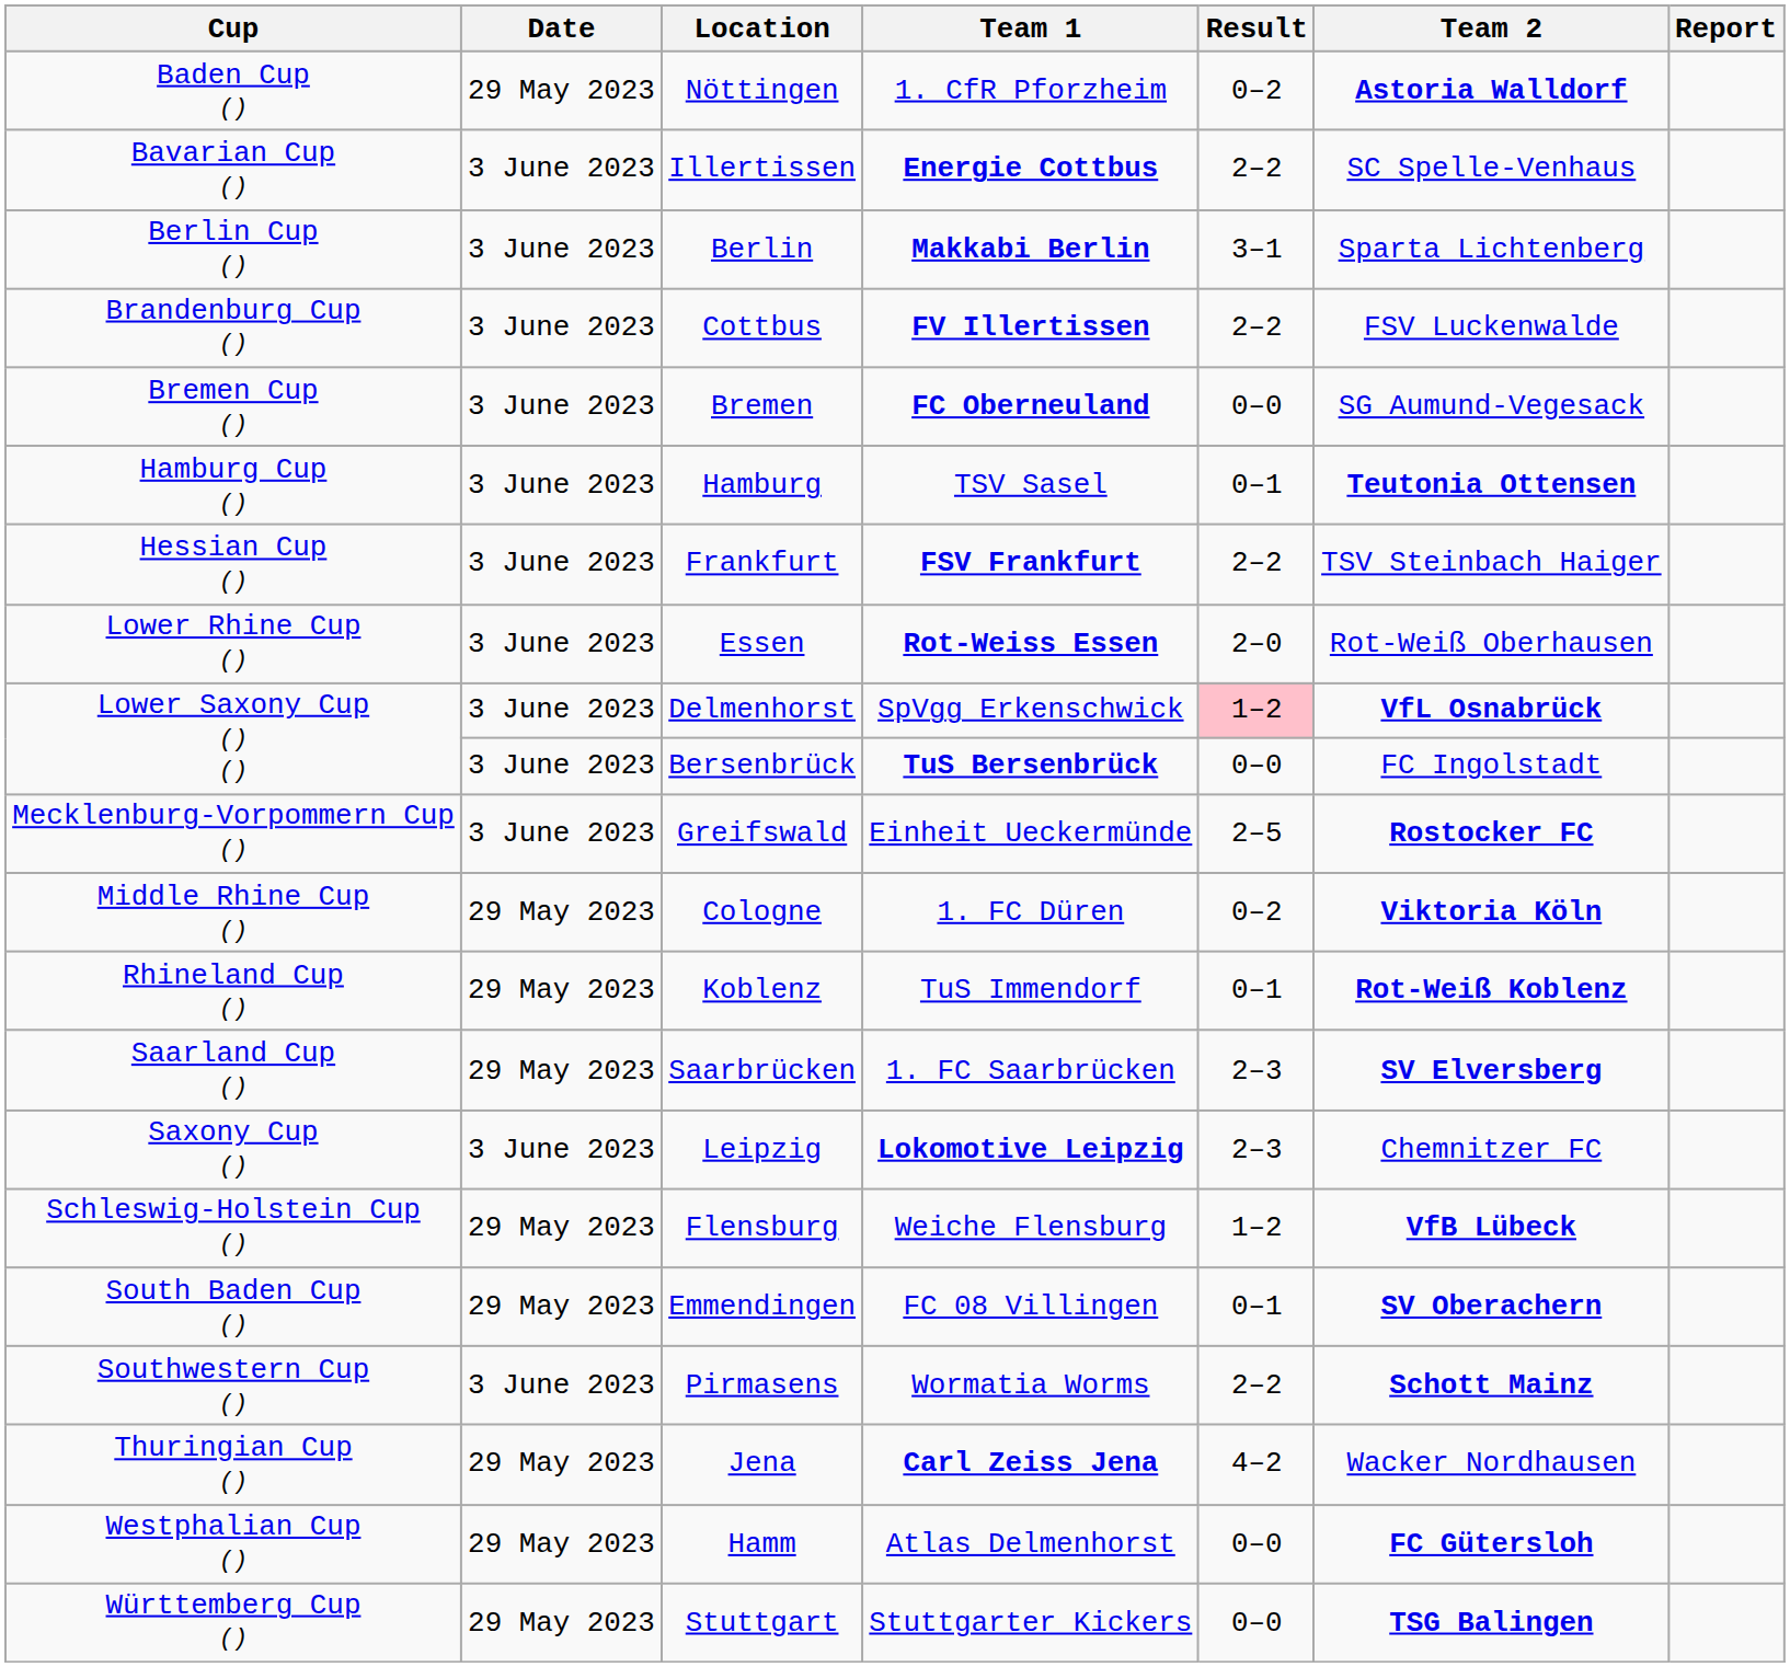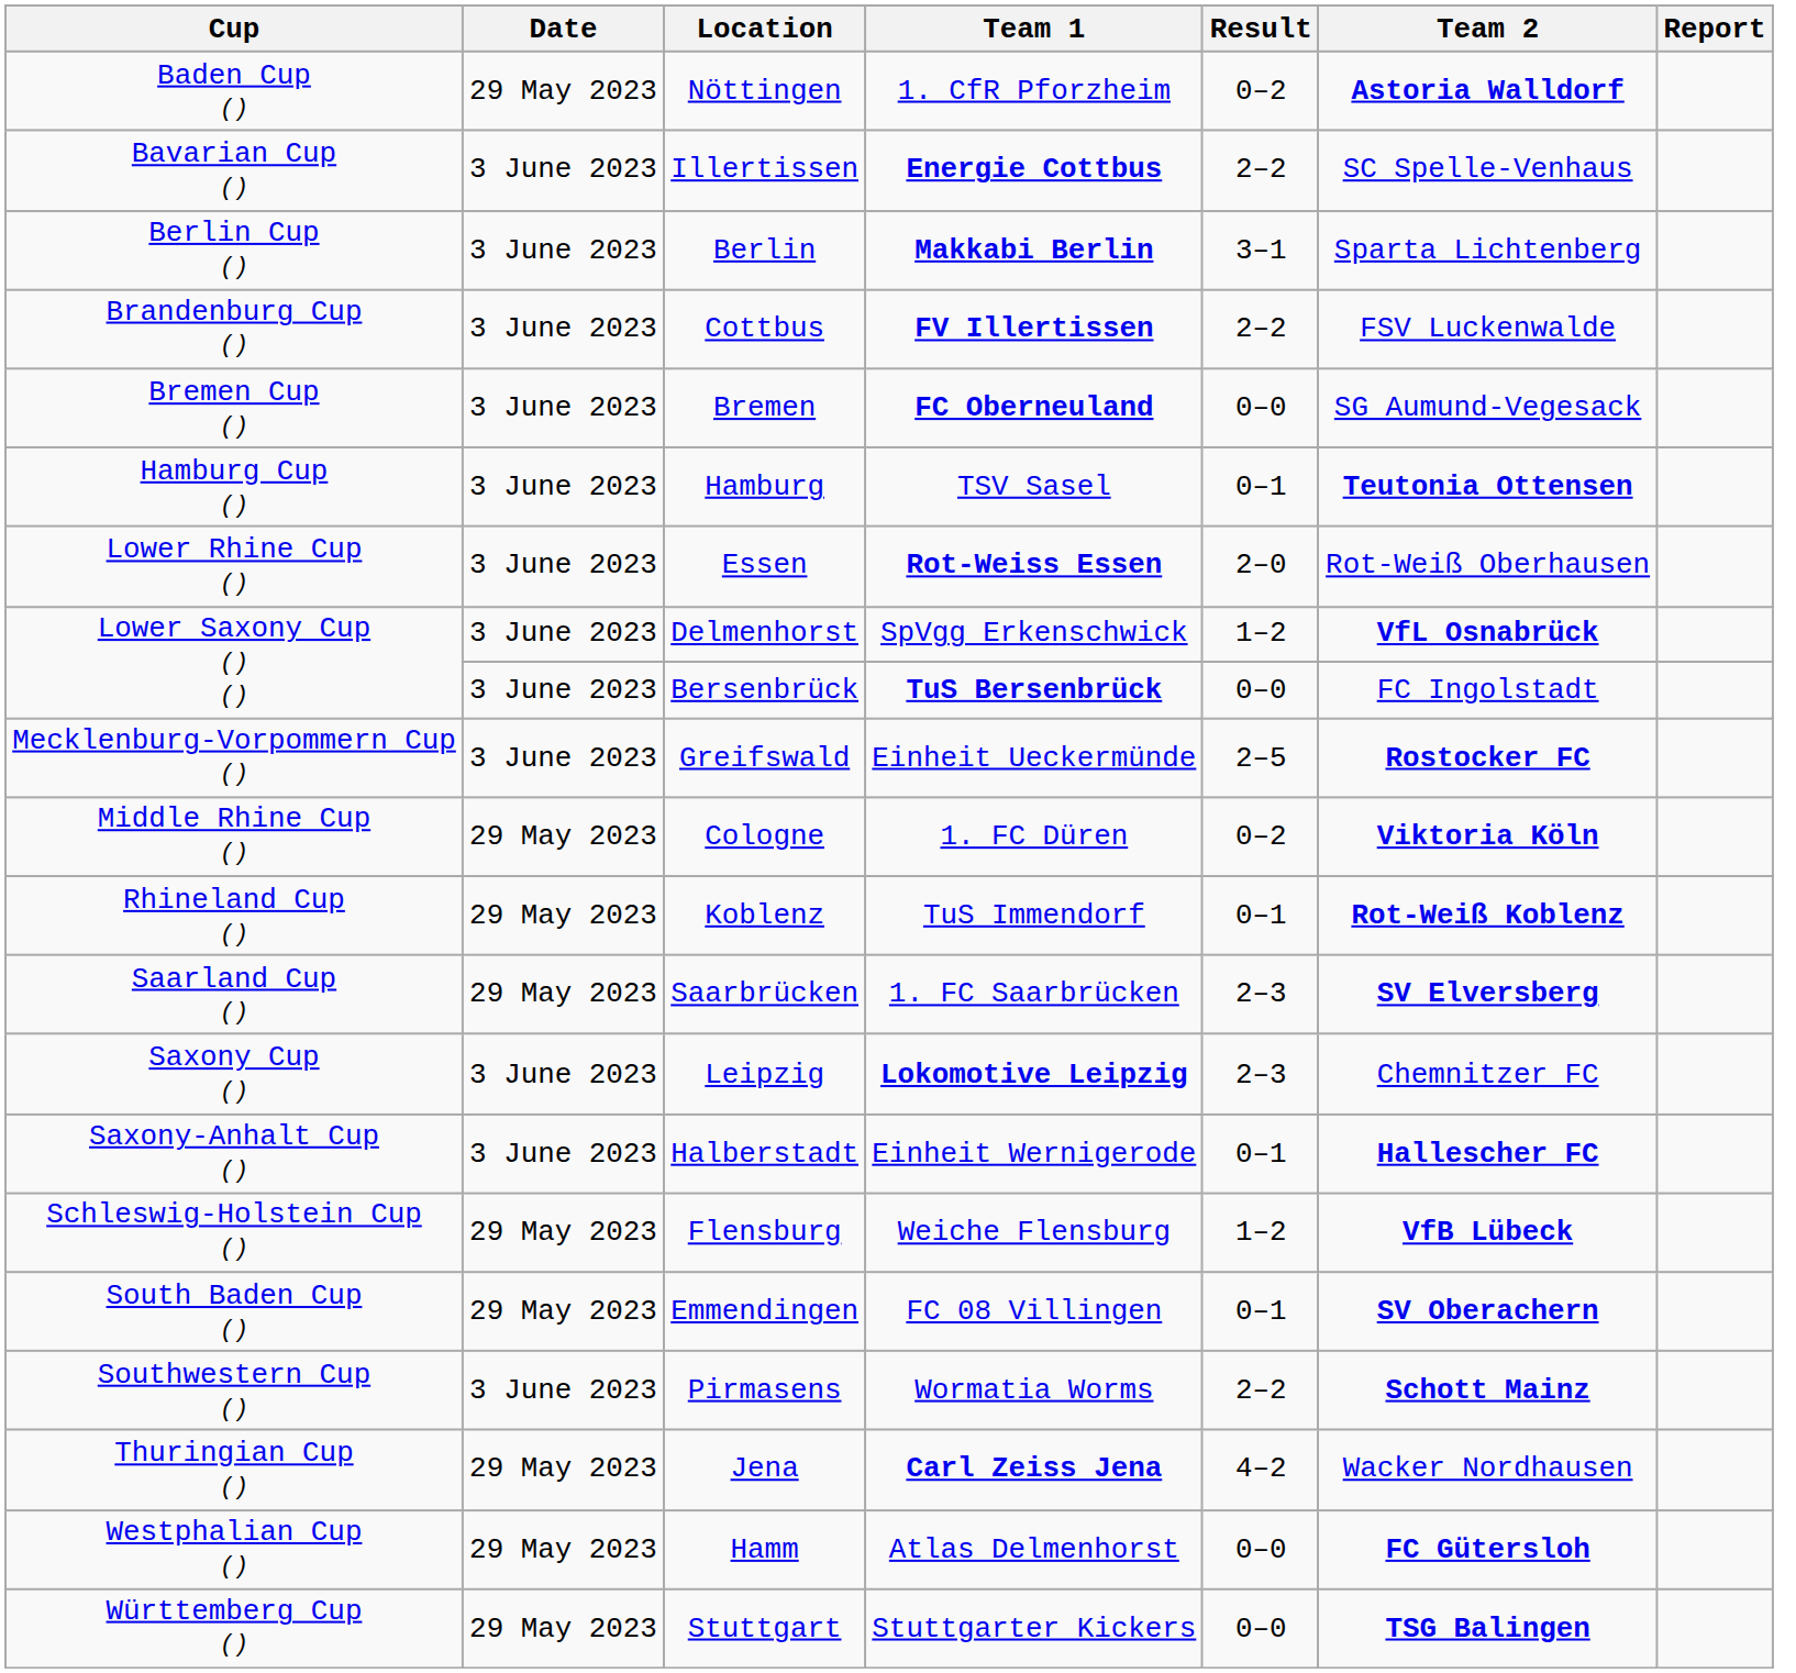 <table class="wikitable" style="text-align: center;">
 <tr>
 <th>Cup</th>
 <th>Date</th>
 <th>Location</th>
 <th>Team 1</th>
 <th>Result</th>
 <th>Team 2</th>
 <th>Report</th>
 </tr>
 <tr>
 <td><a href='#'>Baden Cup</a><br><small><em>()</em></small></td>
 <td>29 May 2023</td>
 <td><a href='#'>Nöttingen</a></td>
 <td><a href='#'>1. CfR Pforzheim</a></td>
 <td>0–2</td>
 <td><strong><a href='#'>Astoria Walldorf</a></strong></td>
 <td></td>
 </tr>
 <tr>
 <td><a href='#'>Bavarian Cup</a><br><small><em>()</em></small></td>
 <td>3 June 2023</td>
 <td><a href='#'>Illertissen</a></td>
 <td><strong><a href='#'>Energie Cottbus</a></strong></td>
 <td>2–2<br></td>
 <td><a href='#'>SC Spelle-Venhaus</a></td>
 <td></td>
 </tr>
 <tr>
 <td><a href='#'>Berlin Cup</a><br><small><em>()</em></small></td>
 <td>3 June 2023</td>
 <td><a href='#'>Berlin</a></td>
 <td><strong><a href='#'>Makkabi Berlin</a></strong></td>
 <td>3–1 </td>
 <td><a href='#'>Sparta Lichtenberg</a></td>
 <td></td>
 </tr>
 <tr>
 <td><a href='#'>Brandenburg Cup</a><br><small><em>()</em></small></td>
 <td>3 June 2023</td>
 <td><a href='#'>Cottbus</a></td>
 <td><strong><a href='#'>FV Illertissen</a></strong></td>
 <td>2–2 <br></td>
 <td><a href='#'>FSV Luckenwalde</a></td>
 <td></td>
 </tr>
 <tr>
 <td><a href='#'>Bremen Cup</a><br><small><em>()</em></small></td>
 <td>3 June 2023</td>
 <td><a href='#'>Bremen</a></td>
 <td><strong><a href='#'>FC Oberneuland</a></strong></td>
 <td>0–0<br></td>
 <td><a href='#'>SG Aumund-Vegesack</a></td>
 <td></td>
 </tr>
 <tr>
 <td><a href='#'>Hamburg Cup</a><br><small><em>()</em></small></td>
 <td>3 June 2023</td>
 <td><a href='#'>Hamburg</a></td>
 <td><a href='#'>TSV Sasel</a></td>
 <td>0–1</td>
 <td><strong><a href='#'>Teutonia Ottensen</a></strong></td>
 <td></td>
 </tr>
 <tr>
-<td><a href='#'>Hessian Cup</a><br><small><em>()</em></small></td>
-<td>3 June 2023</td>
-<td><a href='#'>Frankfurt</a></td>
-<td><strong><a href='#'>FSV Frankfurt</a></strong></td>
-<td>2–2<br></td>
-<td><a href='#'>TSV Steinbach Haiger</a></td>
-<td></td>
-</tr>
-<tr>
 <td><a href='#'>Lower Rhine Cup</a><br><small><em>()</em></small></td>
 <td>3 June 2023</td>
 <td><a href='#'>Essen</a></td>
 <td><strong><a href='#'>Rot-Weiss Essen</a></strong></td>
 <td>2–0</td>
 <td><a href='#'>Rot-Weiß Oberhausen</a></td>
 <td></td>
 </tr>
 <tr>
 <td rowspan=2><a href='#'>Lower Saxony Cup</a><br><small><em>()<br>()</em></small></td>
 <td>3 June 2023</td>
 <td><a href='#'>Delmenhorst</a></td>
 <td><a href='#'>SpVgg Erkenschwick</a></td>
-<td style="background: pink;">1–2</td>
+<td>1–2</td>
 <td><strong><a href='#'>VfL Osnabrück</a></strong></td>
 <td></td>
 </tr>
 <tr>
 <td>3 June 2023</td>
 <td><a href='#'>Bersenbrück</a></td>
 <td><strong><a href='#'>TuS Bersenbrück</a></strong></td>
 <td>0–0<br></td>
 <td><a href='#'>FC Ingolstadt</a></td>
 <td></td>
 </tr>
 <tr>
 <td><a href='#'>Mecklenburg-Vorpommern Cup</a><br><small><em>()</em></small></td>
 <td>3 June 2023</td>
 <td><a href='#'>Greifswald</a></td>
 <td><a href='#'>Einheit Ueckermünde</a></td>
 <td>2–5</td>
 <td><strong><a href='#'>Rostocker FC</a></strong></td>
 <td></td>
 </tr>
 <tr>
 <td><a href='#'>Middle Rhine Cup</a><br><small><em>()</em></small></td>
 <td>29 May 2023</td>
 <td><a href='#'>Cologne</a></td>
 <td><a href='#'>1. FC Düren</a></td>
 <td>0–2</td>
 <td><strong><a href='#'>Viktoria Köln</a></strong></td>
 <td></td>
 </tr>
 <tr>
 <td><a href='#'>Rhineland Cup</a><br><small><em>()</em></small></td>
 <td>29 May 2023</td>
 <td><a href='#'>Koblenz</a></td>
 <td><a href='#'>TuS Immendorf</a></td>
 <td>0–1</td>
 <td><strong><a href='#'>Rot-Weiß Koblenz</a></strong></td>
 <td></td>
 </tr>
 <tr>
 <td><a href='#'>Saarland Cup</a><br><small><em>()</em></small></td>
 <td>29 May 2023</td>
 <td><a href='#'>Saarbrücken</a></td>
 <td><a href='#'>1. FC Saarbrücken</a></td>
 <td>2–3</td>
 <td><strong><a href='#'>SV Elversberg</a></strong></td>
 <td></td>
 </tr>
 <tr>
 <td><a href='#'>Saxony Cup</a><br><small><em>()</em></small></td>
 <td>3 June 2023</td>
 <td><a href='#'>Leipzig</a></td>
 <td><strong><a href='#'>Lokomotive Leipzig</a></strong></td>
 <td>2–3</td>
 <td><a href='#'>Chemnitzer FC</a></td>
 <td></td>
 </tr>
 <tr>
+<td><a href='#'>Saxony-Anhalt Cup</a><br><small><em>()</em></small></td>
+<td>3 June 2023</td>
+<td><a href='#'>Halberstadt</a></td>
+<td><a href='#'>Einheit Wernigerode</a></td>
+<td>0–1</td>
+<td><strong><a href='#'>Hallescher FC</a></strong></td>
+<td></td>
+</tr>
+<tr>
 <td><a href='#'>Schleswig-Holstein Cup</a><br><small><em>()</em></small></td>
 <td>29 May 2023</td>
 <td><a href='#'>Flensburg</a></td>
 <td><a href='#'>Weiche Flensburg</a></td>
 <td>1–2</td>
 <td><strong><a href='#'>VfB Lübeck</a></strong></td>
 <td></td>
 </tr>
 <tr>
 <td><a href='#'>South Baden Cup</a><br><small><em>()</em></small></td>
 <td>29 May 2023</td>
 <td><a href='#'>Emmendingen</a></td>
 <td><a href='#'>FC 08 Villingen</a></td>
 <td>0–1</td>
 <td><strong><a href='#'>SV Oberachern</a></strong></td>
 <td></td>
 </tr>
 <tr>
 <td><a href='#'>Southwestern Cup</a><br><small><em>()</em></small></td>
 <td>3 June 2023</td>
 <td><a href='#'>Pirmasens</a></td>
 <td><a href='#'>Wormatia Worms</a></td>
 <td>2–2 <br></td>
 <td><strong><a href='#'>Schott Mainz</a></strong></td>
 <td></td>
 </tr>
 <tr>
 <td><a href='#'>Thuringian Cup</a><br><small><em>()</em></small></td>
 <td>29 May 2023</td>
 <td><a href='#'>Jena</a></td>
 <td><strong><a href='#'>Carl Zeiss Jena</a></strong></td>
 <td>4–2</td>
 <td><a href='#'>Wacker Nordhausen</a></td>
 <td></td>
 </tr>
 <tr>
 <td><a href='#'>Westphalian Cup</a><br><small><em>()</em></small></td>
 <td>29 May 2023</td>
 <td><a href='#'>Hamm</a></td>
 <td><a href='#'>Atlas Delmenhorst</a></td>
 <td>0–0<br></td>
 <td><strong><a href='#'>FC Gütersloh</a></strong></td>
 <td></td>
 </tr>
 <tr>
 <td><a href='#'>Württemberg Cup</a><br><small><em>()</em></small></td>
 <td>29 May 2023</td>
 <td><a href='#'>Stuttgart</a></td>
 <td><a href='#'>Stuttgarter Kickers</a></td>
 <td>0–0<br></td>
 <td><strong><a href='#'>TSG Balingen</a></strong></td>
 <td></td>
 </tr>
 </table>
